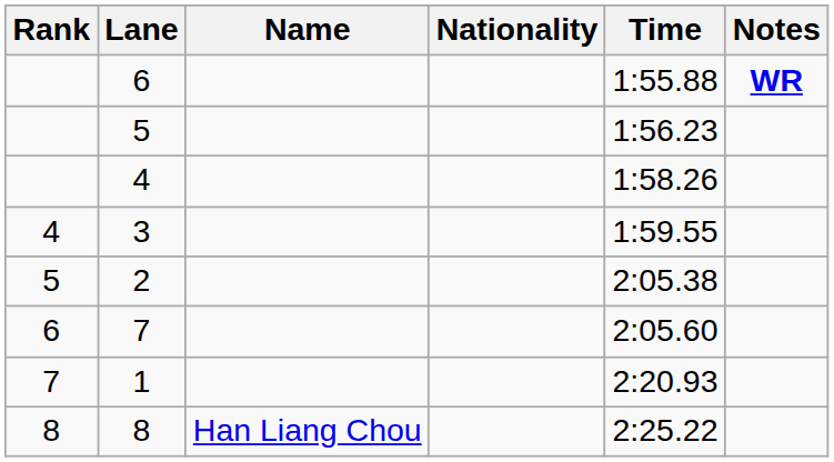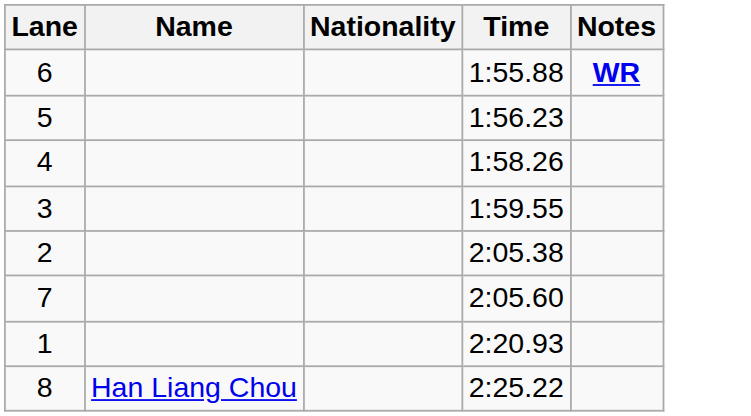 <table class="wikitable sortable" style="text-align:center">
 <tr>
-<th>Rank</th>
 <th>Lane</th>
 <th>Name</th>
 <th>Nationality</th>
 <th>Time</th>
 <th>Notes</th>
 </tr>
 <tr>
-<td></td>
 <td>6</td>
 <td align="left"></td>
 <td align="left"></td>
 <td>1:55.88</td>
 <td><strong><a href='#'>WR</a></strong></td>
 </tr>
 <tr>
-<td></td>
 <td>5</td>
 <td align="left"></td>
 <td align="left"></td>
 <td>1:56.23</td>
 <td></td>
 </tr>
 <tr>
-<td></td>
 <td>4</td>
 <td align="left"></td>
 <td align="left"></td>
 <td>1:58.26</td>
 <td></td>
 </tr>
 <tr>
-<td>4</td>
 <td>3</td>
 <td align="left"></td>
 <td align="left"></td>
 <td>1:59.55</td>
 <td></td>
 </tr>
 <tr>
-<td>5</td>
 <td>2</td>
 <td align="left"></td>
 <td align="left"></td>
 <td>2:05.38</td>
 <td></td>
 </tr>
 <tr>
-<td>6</td>
 <td>7</td>
 <td align="left"></td>
 <td align="left"></td>
 <td>2:05.60</td>
 <td></td>
 </tr>
 <tr>
-<td>7</td>
 <td>1</td>
 <td align="left"></td>
 <td align="left"></td>
 <td>2:20.93</td>
 <td></td>
 </tr>
 <tr>
 <td>8</td>
-<td>8</td>
 <td align="left"><a href='#'>Han Liang Chou</a></td>
 <td align="left"></td>
 <td>2:25.22</td>
 <td></td>
 </tr>
 </table>
